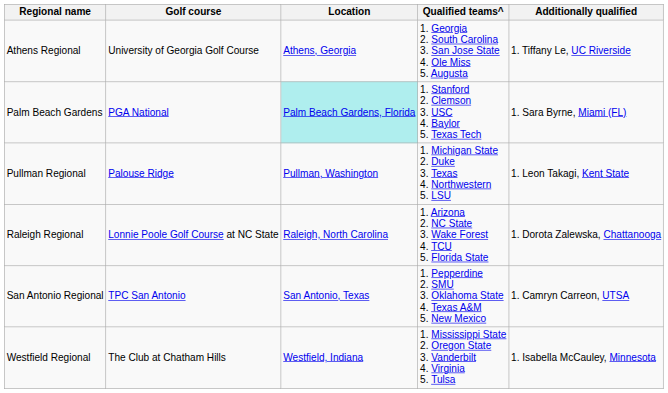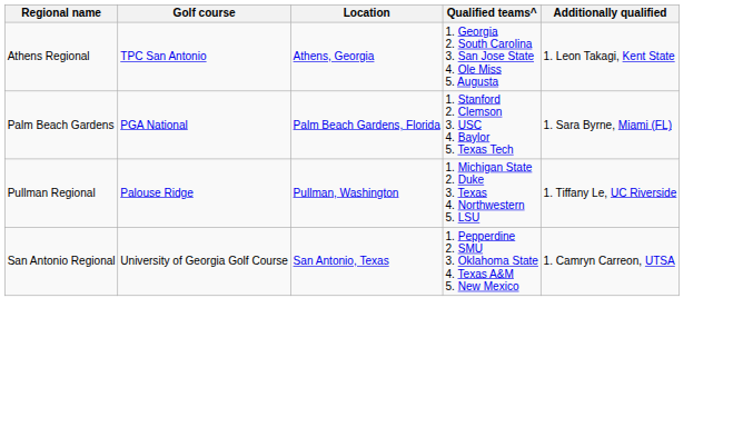 <table class="wikitable">
 <tr>
 <th>Regional name</th>
 <th>Golf course</th>
 <th>Location</th>
 <th>Qualified teams^</th>
 <th>Additionally qualified</th>
 </tr>
 <tr>
 <td>Athens Regional</td>
-<td>University of Georgia Golf Course</td>
+<td><a href='#'>TPC San Antonio</a></td>
 <td><a href='#'>Athens, Georgia</a></td>
 <td>1. <a href='#'>Georgia</a><br>2. <a href='#'>South Carolina</a> <br>3. <a href='#'>San Jose State</a><br>4. <a href='#'>Ole Miss</a><br>5. <a href='#'>Augusta</a></td>
-<td>1. Tiffany Le, <a href='#'>UC Riverside</a></td>
+<td>1. Leon Takagi, <a href='#'>Kent State</a></td>
 </tr>
 <tr>
 <td>Palm Beach Gardens</td>
 <td><a href='#'>PGA National</a></td>
-<td style="background: paleturquoise;"><a href='#'>Palm Beach Gardens, Florida</a></td>
+<td><a href='#'>Palm Beach Gardens, Florida</a></td>
 <td>1. <a href='#'>Stanford</a><br>2. <a href='#'>Clemson</a><br>3. <a href='#'>USC</a><br>4. <a href='#'>Baylor</a><br>5. <a href='#'>Texas Tech</a></td>
 <td>1. Sara Byrne, <a href='#'>Miami (FL)</a></td>
 </tr>
 <tr>
 <td>Pullman Regional</td>
 <td><a href='#'>Palouse Ridge</a></td>
 <td><a href='#'>Pullman, Washington</a></td>
 <td>1. <a href='#'>Michigan State</a><br>2. <a href='#'>Duke</a><br>3. <a href='#'>Texas</a><br>4. <a href='#'>Northwestern</a><br>5. <a href='#'>LSU</a></td>
-<td>1. Leon Takagi, <a href='#'>Kent State</a></td>
-</tr>
-<tr>
-<td>Raleigh Regional</td>
-<td><a href='#'>Lonnie Poole Golf Course</a> at NC State</td>
-<td><a href='#'>Raleigh, North Carolina</a></td>
-<td>1. <a href='#'>Arizona</a><br>2. <a href='#'>NC State</a><br>3. <a href='#'>Wake Forest</a><br>4. <a href='#'>TCU</a><br>5. <a href='#'>Florida State</a></td>
-<td>1. Dorota Zalewska, <a href='#'>Chattanooga</a></td>
+<td>1. Tiffany Le, <a href='#'>UC Riverside</a></td>
 </tr>
 <tr>
 <td>San Antonio Regional</td>
-<td><a href='#'>TPC San Antonio</a></td>
+<td>University of Georgia Golf Course</td>
 <td><a href='#'>San Antonio, Texas</a></td>
 <td>1. <a href='#'>Pepperdine</a><br>2. <a href='#'>SMU</a><br>3. <a href='#'>Oklahoma State</a><br>4. <a href='#'>Texas A&M</a><br>5. <a href='#'>New Mexico</a></td>
 <td>1. Camryn Carreon, <a href='#'>UTSA</a></td>
 </tr>
-<tr>
-<td>Westfield Regional</td>
-<td>The Club at Chatham Hills</td>
-<td><a href='#'>Westfield, Indiana</a></td>
-<td>1. <a href='#'>Mississippi State</a><br>2. <a href='#'>Oregon State</a><br>3. <a href='#'>Vanderbilt</a><br>4. <a href='#'>Virginia</a><br>5. <a href='#'>Tulsa</a></td>
-<td>1. Isabella McCauley, <a href='#'>Minnesota</a></td>
-</tr>
 </table>
